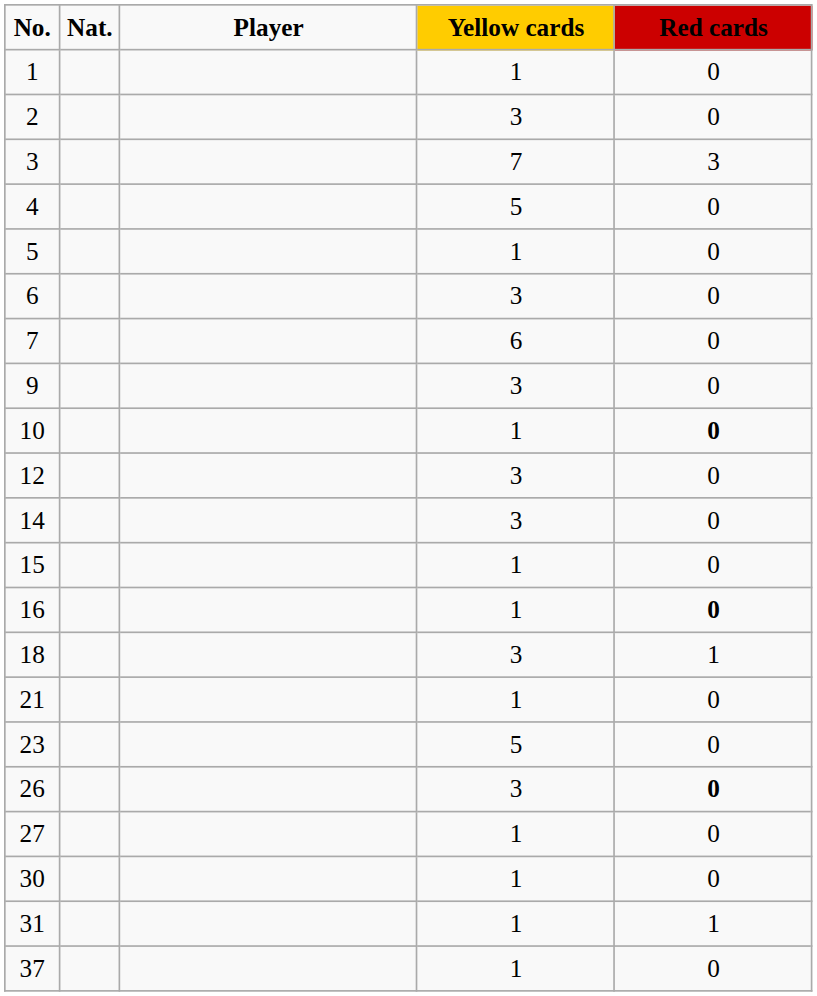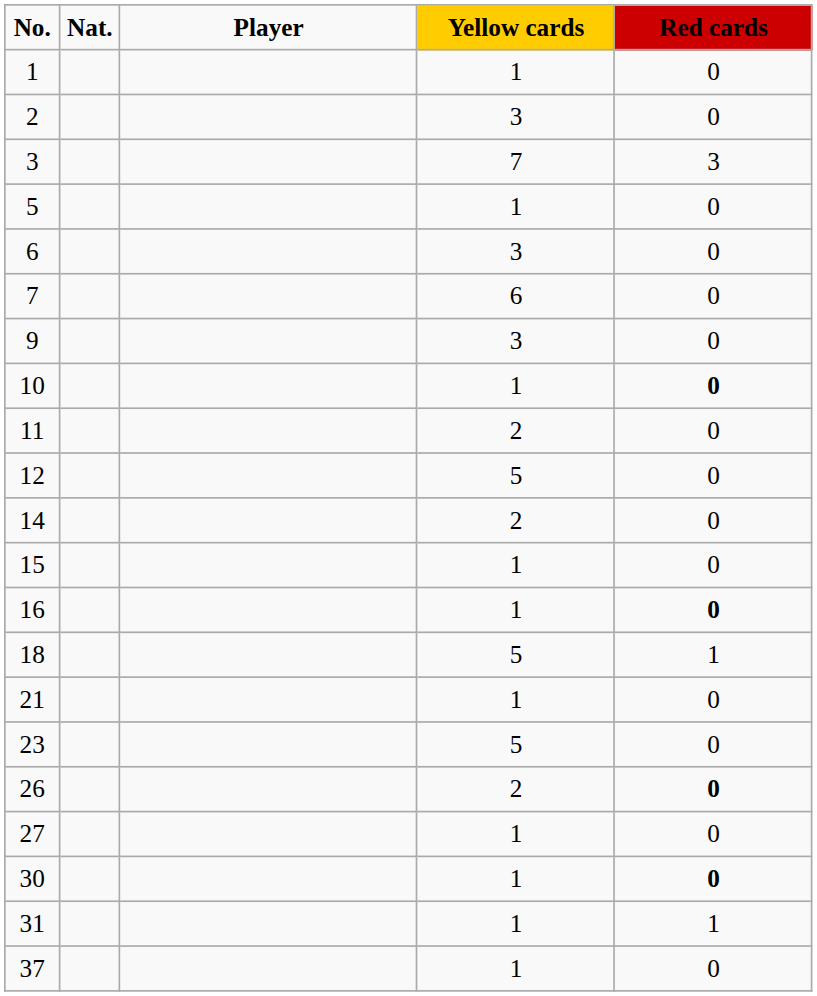 <table class="sortable" border="2" cellpadding="4" cellspacing="0" style="text-align:center; margin: 1em 1em 1em 0; background: #f9f9f9; border: 1px #aaa solid; border-collapse: collapse; font-size: 95%;">
 <tr>
 <th width="24px">No.</th>
 <th class="unsortable" width="24px">Nat.</th>
 <th width="170px">Player</th>
 <th width="110px" style="background: #FFCC00"> Yellow cards</th>
 <th width="110px" style="background: #CC0000"> Red cards</th>
 </tr>
 <tr>
 <td>1</td>
 <td><br></td>
 <td align="left"></td>
 <td>1</td>
 <td>0</td>
 </tr>
 <tr>
 <td>2</td>
 <td></td>
 <td align="left"></td>
 <td>3</td>
 <td>0</td>
 </tr>
 <tr>
 <td>3</td>
 <td></td>
 <td align="left"></td>
 <td>7</td>
 <td>3</td>
-</tr>
-<tr>
-<td>4</td>
-<td><br></td>
-<td align="left"></td>
-<td>5</td>
-<td>0</td>
 </tr>
 <tr>
 <td>5</td>
 <td></td>
 <td align="left"></td>
 <td>1</td>
 <td>0</td>
 </tr>
 <tr>
 <td>6</td>
 <td></td>
 <td align="left"></td>
 <td>3</td>
 <td>0</td>
 </tr>
 <tr>
 <td>7</td>
 <td><br></td>
 <td align="left"></td>
 <td>6</td>
 <td>0</td>
 </tr>
 <tr>
 <td>9</td>
 <td></td>
 <td align="left"></td>
 <td>3</td>
 <td>0</td>
 </tr>
 <tr>
 <td>10</td>
 <td><br></td>
 <td align="left"></td>
 <td>1</td>
 <td><strong>0</strong></td>
 </tr>
 <tr>
+<td>11</td>
+<td></td>
+<td align="left"></td>
+<td>2</td>
+<td>0</td>
+</tr>
+<tr>
 <td>12</td>
 <td></td>
 <td align="left"></td>
-<td>3</td>
+<td>5</td>
 <td>0</td>
 </tr>
 <tr>
 <td>14</td>
 <td></td>
 <td align="left"></td>
-<td>3</td>
+<td>2</td>
 <td>0</td>
 </tr>
 <tr>
 <td>15</td>
 <td><br></td>
 <td align="left"></td>
 <td>1</td>
 <td>0</td>
 </tr>
 <tr>
 <td>16</td>
 <td><br></td>
 <td align="left"></td>
 <td>1</td>
 <td><strong>0</strong></td>
 </tr>
 <tr>
 <td>18</td>
 <td></td>
 <td align="left"></td>
-<td>3</td>
+<td>5</td>
 <td>1</td>
 </tr>
 <tr>
 <td>21</td>
 <td></td>
 <td align="left"></td>
 <td>1</td>
 <td>0</td>
 </tr>
 <tr>
 <td>23</td>
 <td><br></td>
 <td align="left"></td>
 <td>5</td>
 <td>0</td>
 </tr>
 <tr>
 <td>26</td>
 <td></td>
 <td align="left"></td>
-<td>3</td>
+<td>2</td>
 <td><strong>0</strong></td>
 </tr>
 <tr>
 <td>27</td>
 <td></td>
 <td align="left"></td>
 <td>1</td>
 <td>0</td>
 </tr>
 <tr>
 <td>30</td>
 <td></td>
 <td align="left"></td>
 <td>1</td>
-<td>0</td>
+<td><strong>0</strong></td>
 </tr>
 <tr>
 <td>31</td>
 <td></td>
 <td align="left"></td>
 <td>1</td>
 <td>1</td>
 </tr>
 <tr>
 <td>37</td>
 <td></td>
 <td align="left"></td>
 <td>1</td>
 <td>0</td>
 </tr>
 </table>
